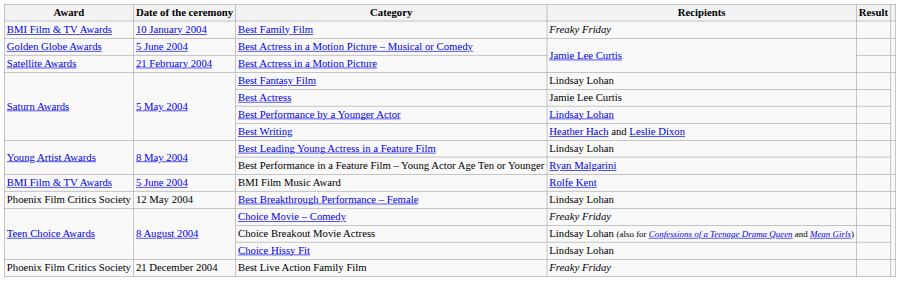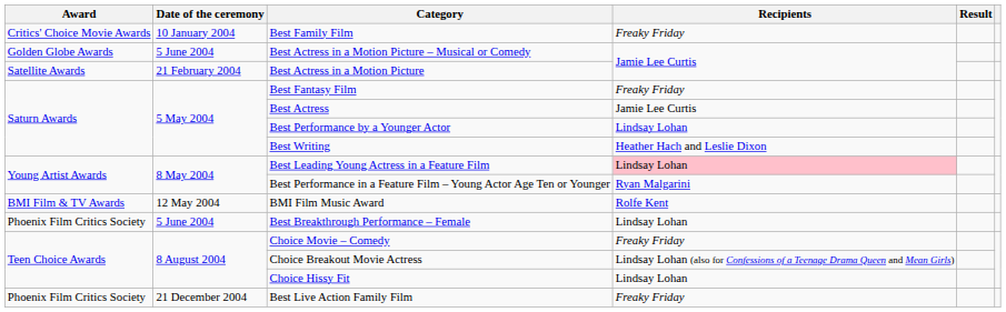 <table class="wikitable plainrowheaders sortable">
 <tr>
 <th scope="col">Award</th>
 <th scope="col">Date of the ceremony</th>
 <th scope="col">Category</th>
 <th scope="col">Recipients</th>
 <th scope="col">Result</th>
 <th class="unsortable" scope="col"></th>
 </tr>
 <tr>
-<td><a href='#'>BMI Film & TV Awards</a></td>
+<td><a href='#'>Critics' Choice Movie Awards</a></td>
 <td><a href='#'>10 January 2004</a></td>
 <td><a href='#'>Best Family Film</a></td>
 <td><em>Freaky Friday</em></td>
 <td></td>
 <td></td>
 </tr>
 <tr>
 <td><a href='#'>Golden Globe Awards</a></td>
 <td><a href='#'>5 June 2004</a></td>
 <td><a href='#'>Best Actress in a Motion Picture – Musical or Comedy</a></td>
 <td rowspan="2"><a href='#'>Jamie Lee Curtis</a></td>
 <td></td>
 <td></td>
 </tr>
 <tr>
 <td><a href='#'>Satellite Awards</a></td>
 <td><a href='#'>21 February 2004</a></td>
 <td><a href='#'>Best Actress in a Motion Picture</a></td>
 <td></td>
 <td></td>
 </tr>
 <tr>
 <td rowspan="4" scope="row"><a href='#'>Saturn Awards</a></td>
 <td rowspan="4"><a href='#'>5 May 2004</a></td>
 <td><a href='#'>Best Fantasy Film</a></td>
-<td>Lindsay Lohan</td>
+<td><em>Freaky Friday</em></td>
 <td></td>
 <td rowspan="4"></td>
 </tr>
 <tr>
 <td><a href='#'>Best Actress</a></td>
 <td>Jamie Lee Curtis</td>
 <td></td>
 </tr>
 <tr>
 <td><a href='#'>Best Performance by a Younger Actor</a></td>
 <td><a href='#'>Lindsay Lohan</a></td>
 <td></td>
 </tr>
 <tr>
 <td><a href='#'>Best Writing</a></td>
 <td><a href='#'>Heather Hach</a> and <a href='#'>Leslie Dixon</a></td>
 <td></td>
 </tr>
 <tr>
 <td rowspan="2"><a href='#'>Young Artist Awards</a></td>
 <td rowspan="2"><a href='#'>8 May 2004</a></td>
 <td><a href='#'>Best Leading Young Actress in a Feature Film</a></td>
-<td>Lindsay Lohan</td>
+<td style="background: pink;">Lindsay Lohan</td>
 <td></td>
 <td rowspan="2"></td>
 </tr>
 <tr>
 <td>Best Performance in a Feature Film – Young Actor Age Ten or Younger</td>
 <td><a href='#'>Ryan Malgarini</a></td>
 <td></td>
 </tr>
 <tr>
 <td><a href='#'>BMI Film & TV Awards</a></td>
-<td><a href='#'>5 June 2004</a></td>
+<td>12 May 2004</td>
 <td>BMI Film Music Award</td>
 <td><a href='#'>Rolfe Kent</a></td>
 <td></td>
 <td></td>
 </tr>
 <tr>
 <td>Phoenix Film Critics Society</td>
-<td>12 May 2004</td>
+<td><a href='#'>5 June 2004</a></td>
 <td><a href='#'>Best Breakthrough Performance – Female</a></td>
 <td>Lindsay Lohan</td>
 <td></td>
 <td></td>
 </tr>
 <tr>
 <td rowspan="3"><a href='#'>Teen Choice Awards</a></td>
 <td rowspan="3"><a href='#'>8 August 2004</a></td>
 <td><a href='#'>Choice Movie – Comedy</a></td>
 <td><em>Freaky Friday</em></td>
 <td></td>
 <td rowspan="3"></td>
 </tr>
 <tr>
 <td>Choice Breakout Movie Actress</td>
 <td>Lindsay Lohan <small>(also for <em><a href='#'>Confessions of a Teenage Drama Queen</a></em> and <em><a href='#'>Mean Girls</a></em>)</small></td>
 <td></td>
 </tr>
 <tr>
 <td><a href='#'>Choice Hissy Fit</a></td>
 <td>Lindsay Lohan</td>
 <td></td>
 </tr>
 <tr>
 <td>Phoenix Film Critics Society</td>
 <td>21 December 2004</td>
 <td>Best Live Action Family Film</td>
 <td><em>Freaky Friday</em></td>
 <td></td>
 <td></td>
 </tr>
 </table>
